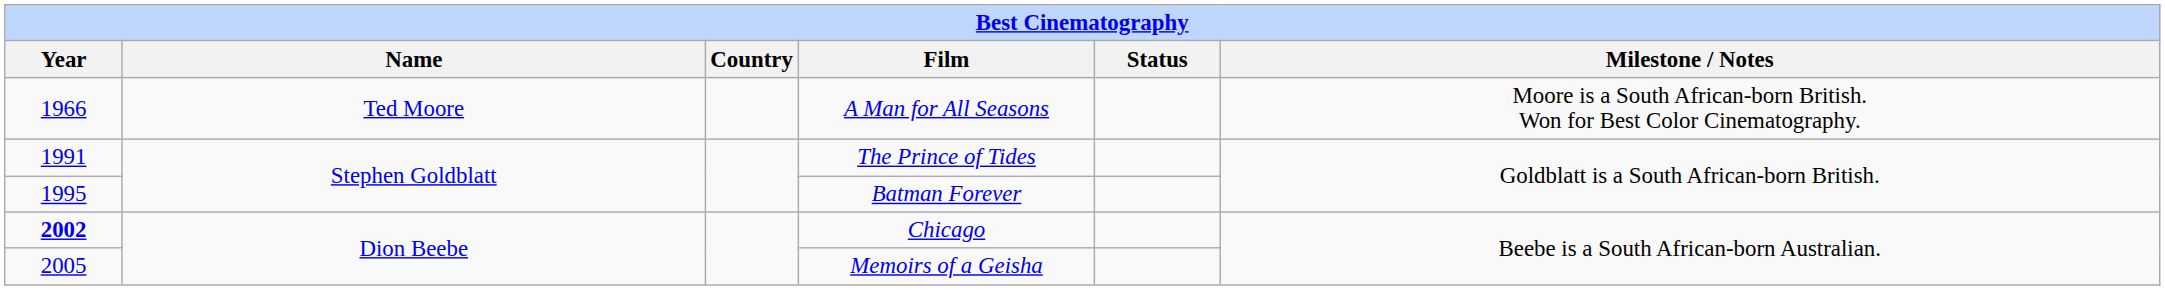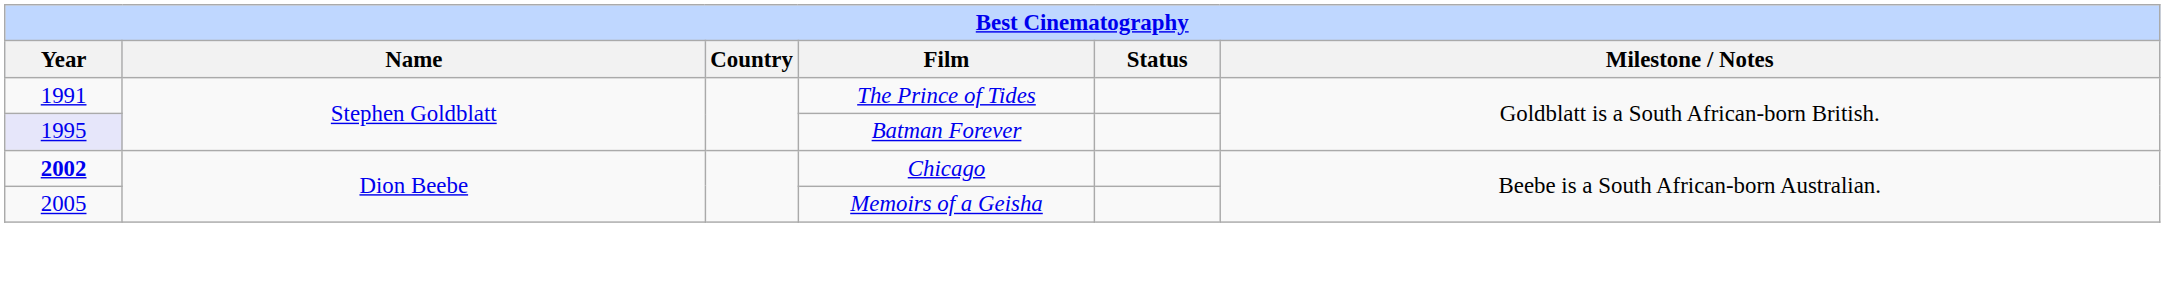 <table class="wikitable" style="text-align: center">
 <tr ---- bgcolor="#bfd7ff">
 <td colspan=6 align=center><strong><a href='#'>Best Cinematography</a></strong></td>
 </tr>
 <tr ---- bgcolor="#ebf5ff">
 <th width="75">Year</th>
 <th width="400">Name</th>
 <th width="50">Country</th>
 <th width="200">Film</th>
 <th width="80">Status</th>
 <th width="650">Milestone / Notes</th>
 </tr>
 <tr>
-<td><a href='#'>1966</a></td>
-<td style="text-align: center"><a href='#'>Ted Moore</a></td>
-<td style="text-align: center"><br></td>
-<td><em><a href='#'>A Man for All Seasons</a></em></td>
-<td></td>
-<td>Moore is a South African-born British.<br>Won for Best Color Cinematography.</td>
-</tr>
-<tr>
 <td><a href='#'>1991</a></td>
 <td rowspan="2" style="text-align: center"><a href='#'>Stephen Goldblatt</a></td>
 <td rowspan="2" style="text-align: center"><br></td>
 <td><em><a href='#'>The Prince of Tides</a></em></td>
 <td></td>
 <td rowspan="2" style="text-align: center">Goldblatt is a South African-born British.</td>
 </tr>
 <tr>
-<td><a href='#'>1995</a></td>
+<td style="background: lavender;"><a href='#'>1995</a></td>
 <td><em><a href='#'>Batman Forever</a></em></td>
 <td></td>
 </tr>
 <tr>
 <td><strong><a href='#'>2002</a></strong></td>
 <td rowspan="2" style="text-align: center"><a href='#'>Dion Beebe</a></td>
 <td rowspan="2" style="text-align: center"><br></td>
 <td><em><a href='#'>Chicago</a></em></td>
 <td></td>
 <td rowspan="2" style="text-align: center">Beebe is a South African-born Australian.</td>
 </tr>
 <tr>
 <td><a href='#'>2005</a></td>
 <td><em><a href='#'>Memoirs of a Geisha</a></em></td>
 <td></td>
 </tr>
 </table>
